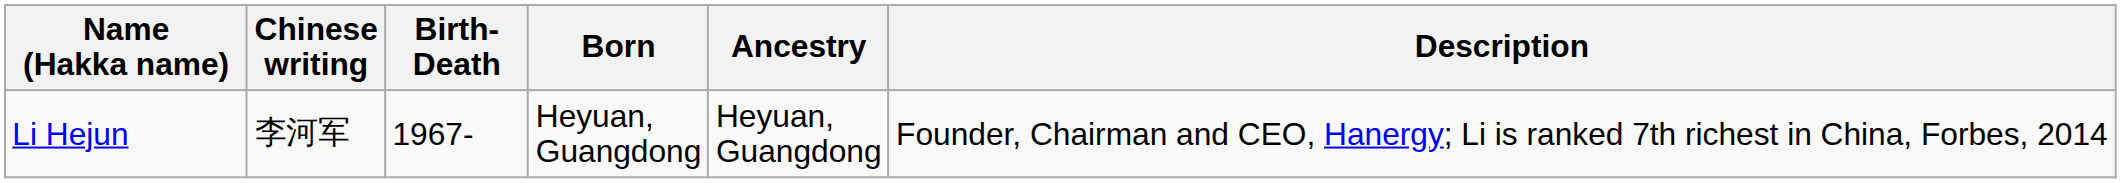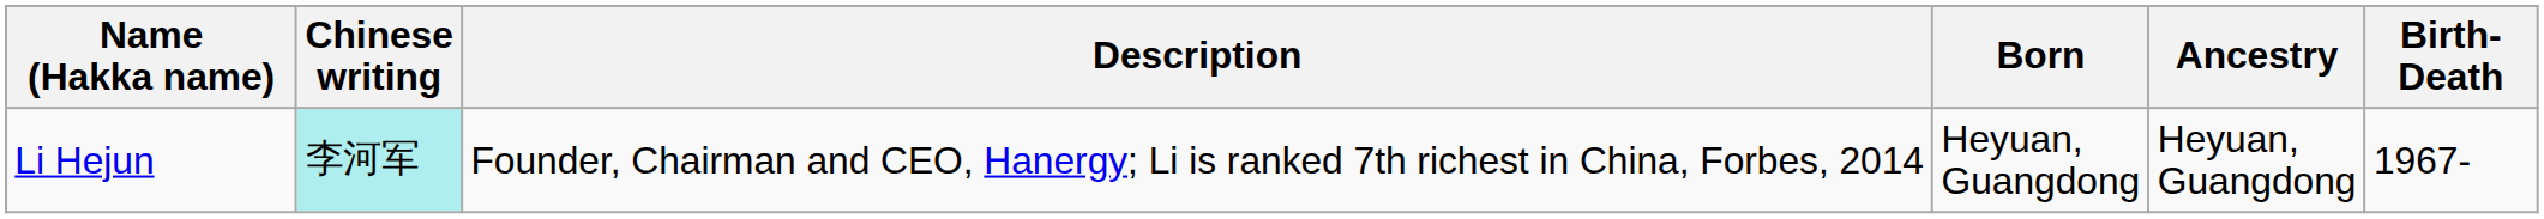 <table class="wikitable">
 <tr>
 <th width="115">Name<br>(Hakka name)</th>
 <th width="60">Chinese writing</th>
-<th width="65">Birth-Death</th>
+<th>Description</th>
 <th width="75">Born</th>
 <th width="75">Ancestry</th>
-<th>Description</th>
+<th width="65">Birth-Death</th>
 </tr>
 <tr>
 <td><a href='#'>Li Hejun</a></td>
-<td>李河军</td>
-<td>1967-</td>
+<td style="background: paleturquoise;">李河军</td>
+<td>Founder, Chairman and CEO, <a href='#'>Hanergy</a>; Li is ranked 7th richest in China, Forbes, 2014</td>
 <td>Heyuan, Guangdong</td>
 <td>Heyuan, Guangdong</td>
-<td>Founder, Chairman and CEO, <a href='#'>Hanergy</a>; Li is ranked 7th richest in China, Forbes, 2014</td>
+<td>1967-</td>
 </tr>
 </table>
